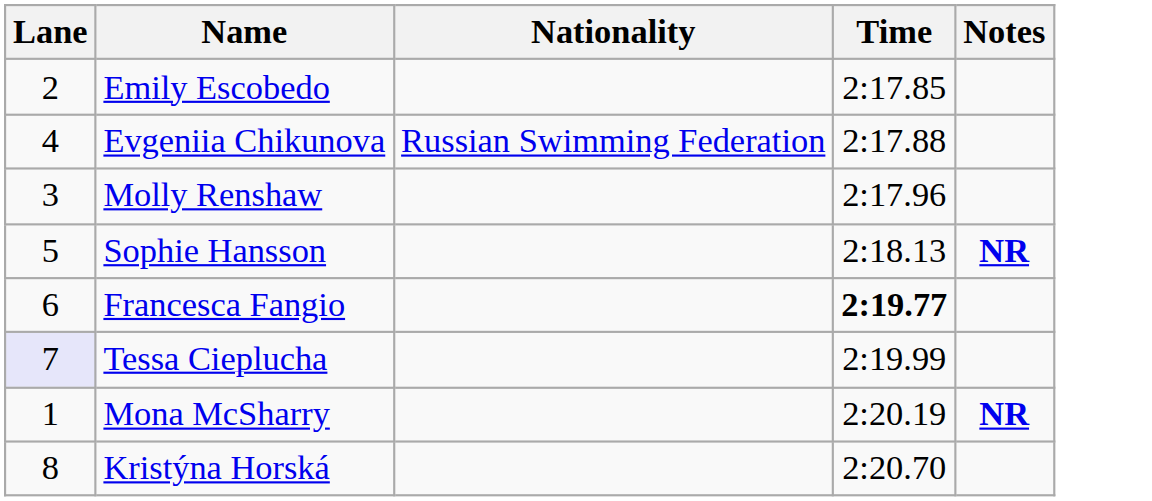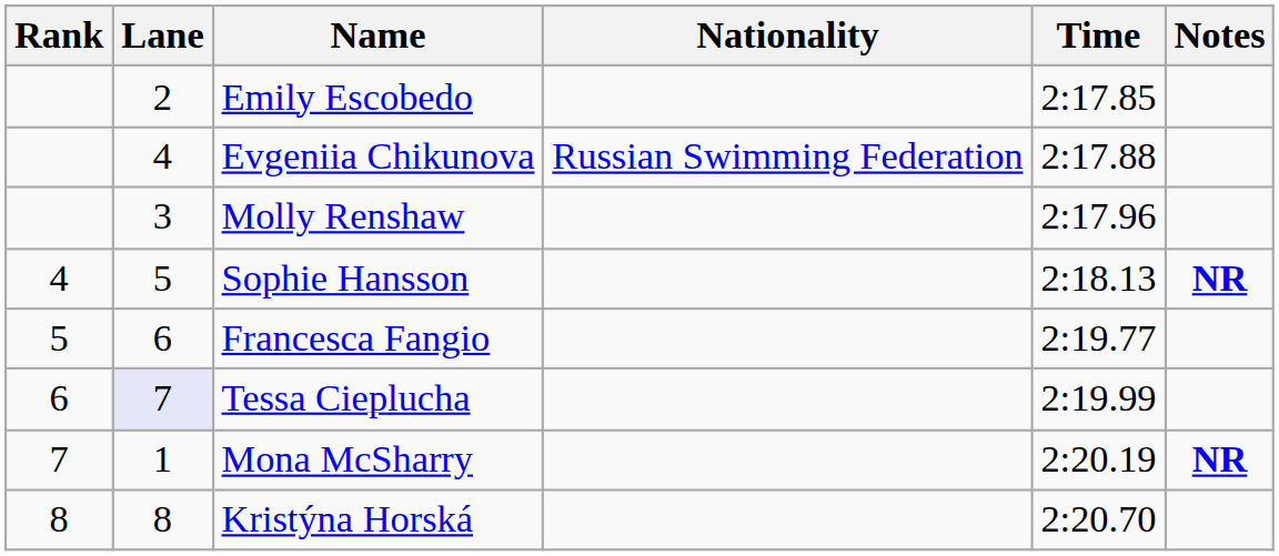 <table class="wikitable sortable" style="text-align:center">
 <tr>
+<th>Rank</th>
 <th>Lane</th>
 <th>Name</th>
 <th>Nationality</th>
 <th>Time</th>
 <th>Notes</th>
 </tr>
 <tr>
+<td></td>
 <td>2</td>
 <td align=left><a href='#'>Emily Escobedo</a></td>
 <td align=left></td>
 <td>2:17.85</td>
 <td></td>
 </tr>
 <tr>
+<td></td>
 <td>4</td>
 <td align=left><a href='#'>Evgeniia Chikunova</a></td>
 <td align=left><a href='#'>Russian Swimming Federation</a></td>
 <td>2:17.88</td>
 <td></td>
 </tr>
 <tr>
+<td></td>
 <td>3</td>
 <td align=left><a href='#'>Molly Renshaw</a></td>
 <td align=left></td>
 <td>2:17.96</td>
 <td></td>
 </tr>
 <tr>
+<td>4</td>
 <td>5</td>
 <td align=left><a href='#'>Sophie Hansson</a></td>
 <td align=left></td>
 <td>2:18.13</td>
 <td><strong><a href='#'>NR</a></strong></td>
 </tr>
 <tr>
+<td>5</td>
 <td>6</td>
 <td align=left><a href='#'>Francesca Fangio</a></td>
 <td align=left></td>
-<td><strong>2:19.77</strong></td>
+<td>2:19.77</td>
 <td></td>
 </tr>
 <tr>
+<td>6</td>
 <td style="background: lavender;">7</td>
 <td align=left><a href='#'>Tessa Cieplucha</a></td>
 <td align=left></td>
 <td>2:19.99</td>
 <td></td>
 </tr>
 <tr>
+<td>7</td>
 <td>1</td>
 <td align=left><a href='#'>Mona McSharry</a></td>
 <td align=left></td>
 <td>2:20.19</td>
 <td><strong><a href='#'>NR</a></strong></td>
 </tr>
 <tr>
 <td>8</td>
+<td>8</td>
 <td align=left><a href='#'>Kristýna Horská</a></td>
 <td align=left></td>
 <td>2:20.70</td>
 <td></td>
 </tr>
 </table>
